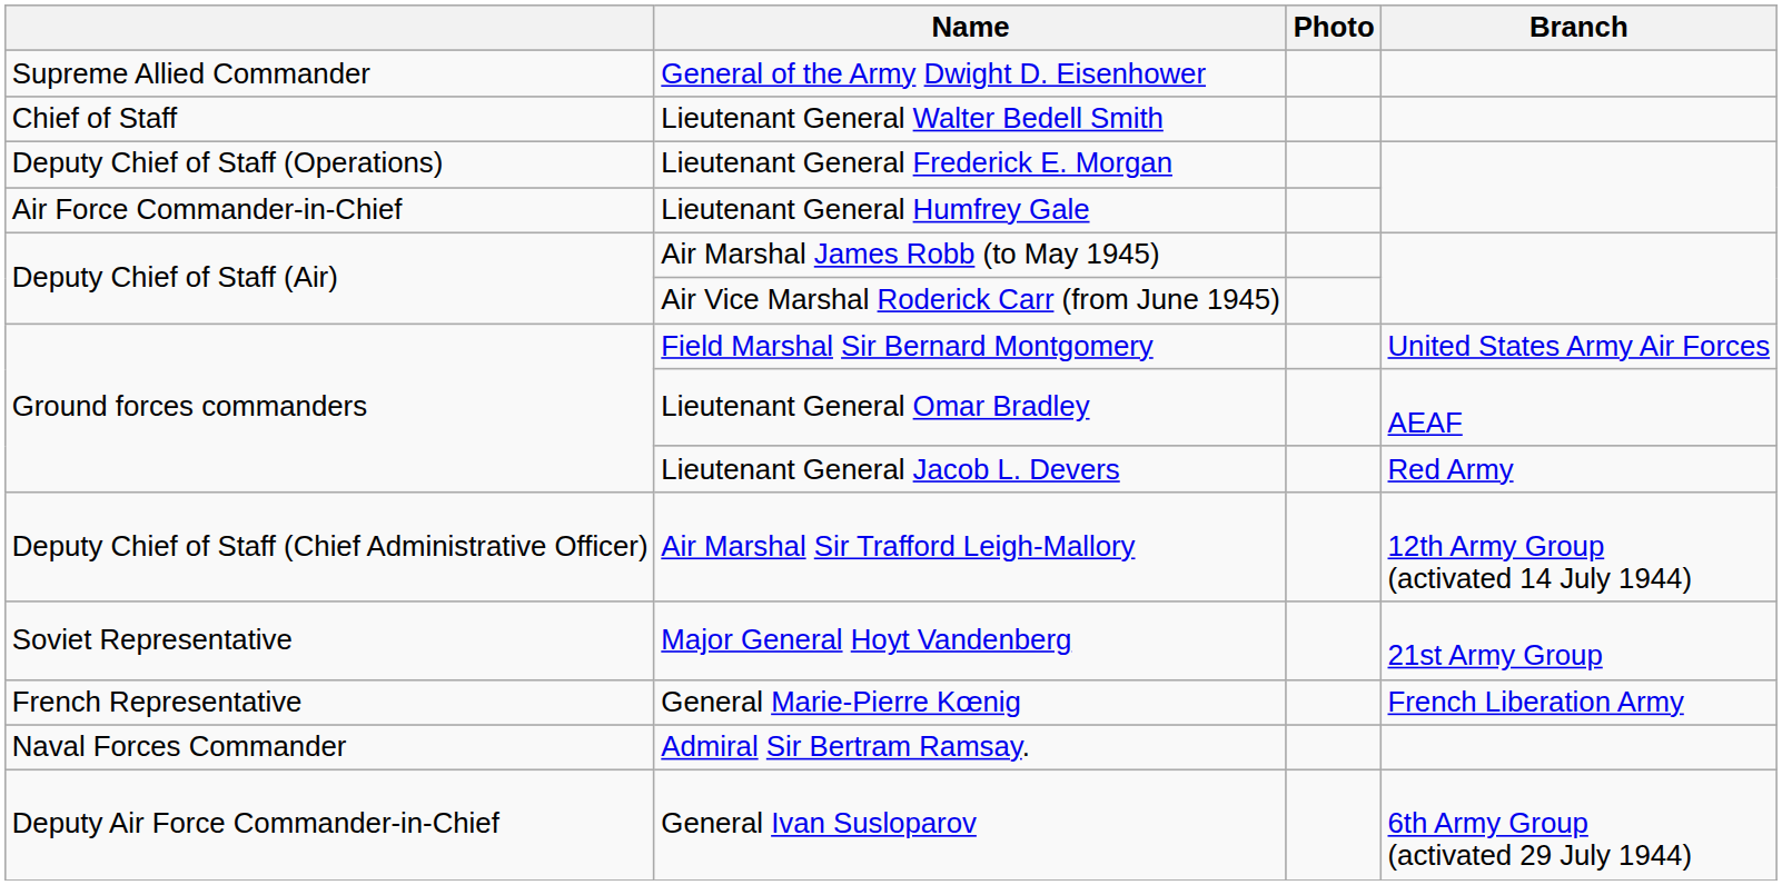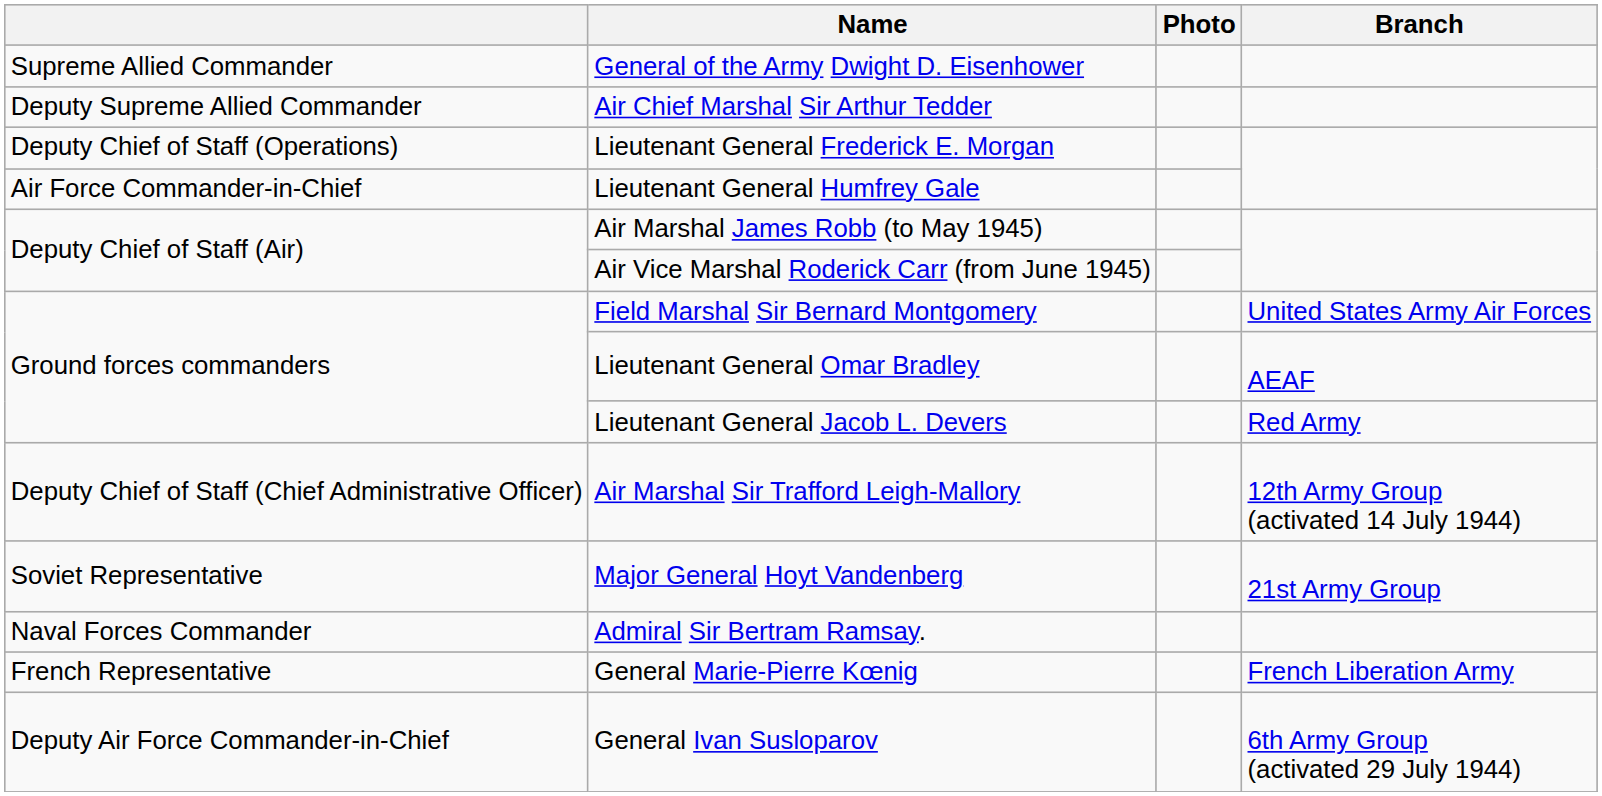 <table class="wikitable">
 <tr>
 <th></th>
 <th>Name</th>
 <th>Photo</th>
 <th>Branch</th>
 </tr>
 <tr>
 <td>Supreme Allied Commander</td>
 <td><a href='#'>General of the Army</a> <a href='#'>Dwight D. Eisenhower</a></td>
 <td></td>
 <td></td>
 </tr>
 <tr>
-<td>Chief of Staff</td>
-<td>Lieutenant General <a href='#'>Walter Bedell Smith</a></td>
+<td>Deputy Supreme Allied Commander</td>
+<td><a href='#'>Air Chief Marshal</a> <a href='#'>Sir Arthur Tedder</a></td>
 <td></td>
 <td></td>
 </tr>
 <tr>
 <td>Deputy Chief of Staff (Operations)</td>
 <td>Lieutenant General <a href='#'>Frederick E. Morgan</a></td>
 <td></td>
 <td rowspan="2"></td>
 </tr>
 <tr>
 <td>Air Force Commander-in-Chief</td>
 <td>Lieutenant General <a href='#'>Humfrey Gale</a></td>
 <td></td>
 </tr>
 <tr>
 <td rowspan=2>Deputy Chief of Staff (Air)</td>
 <td>Air Marshal <a href='#'>James Robb</a> (to May 1945)</td>
 <td></td>
 <td rowspan="2"></td>
 </tr>
 <tr>
 <td>Air Vice Marshal <a href='#'>Roderick Carr</a> (from June 1945)</td>
 <td></td>
 </tr>
 <tr>
 <td rowspan=3>Ground forces commanders</td>
 <td><a href='#'>Field Marshal</a> <a href='#'>Sir Bernard Montgomery</a></td>
 <td></td>
 <td><a href='#'>United States Army Air Forces</a></td>
 </tr>
 <tr>
 <td>Lieutenant General <a href='#'>Omar Bradley</a></td>
 <td></td>
 <td><br><a href='#'>AEAF</a></td>
 </tr>
 <tr>
 <td>Lieutenant General <a href='#'>Jacob L. Devers</a></td>
 <td></td>
 <td> <a href='#'>Red Army</a></td>
 </tr>
 <tr>
 <td>Deputy Chief of Staff (Chief Administrative Officer)</td>
 <td><a href='#'>Air Marshal</a> <a href='#'>Sir Trafford Leigh-Mallory</a></td>
 <td></td>
 <td><br><a href='#'>12th Army Group</a><br>(activated 14 July 1944)</td>
 </tr>
 <tr>
 <td>Soviet Representative</td>
 <td><a href='#'>Major General</a> <a href='#'>Hoyt Vandenberg</a></td>
 <td></td>
 <td><br><a href='#'>21st Army Group</a></td>
 </tr>
 <tr>
+<td>Naval Forces Commander</td>
+<td><a href='#'>Admiral</a> <a href='#'>Sir Bertram Ramsay</a>.</td>
+<td></td>
+<td></td>
+</tr>
+<tr>
 <td>French Representative</td>
 <td>General <a href='#'>Marie-Pierre Kœnig</a></td>
 <td></td>
 <td> <a href='#'>French Liberation Army</a></td>
-</tr>
-<tr>
-<td>Naval Forces Commander</td>
-<td><a href='#'>Admiral</a> <a href='#'>Sir Bertram Ramsay</a>.</td>
-<td></td>
-<td></td>
 </tr>
 <tr>
 <td>Deputy Air Force Commander-in-Chief</td>
 <td>General <a href='#'>Ivan Susloparov</a></td>
 <td></td>
 <td><br><a href='#'>6th Army Group</a><br>(activated 29 July 1944)</td>
 </tr>
 <tr>
 </tr>
 </table>
